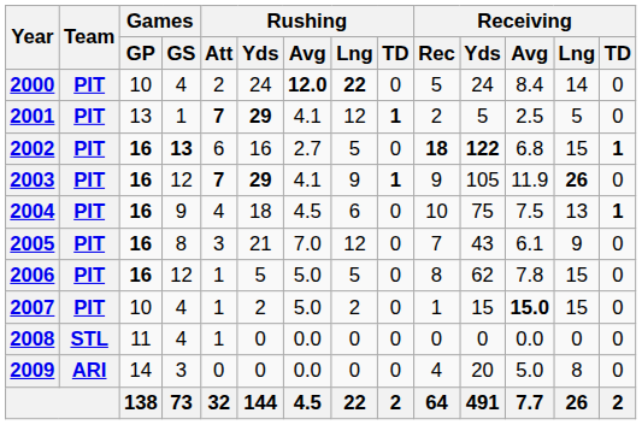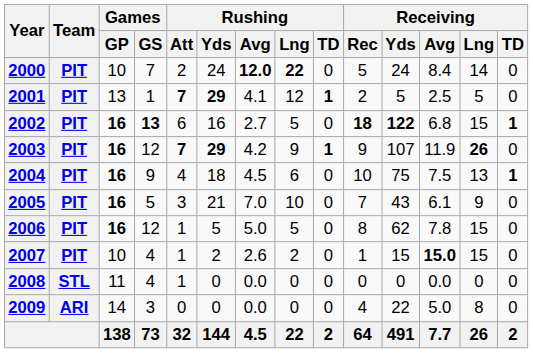 <table class="wikitable" style="text-align:center;">
 <tr>
 <th rowspan="2">Year</th>
 <th rowspan="2">Team</th>
 <th colspan="2">Games</th>
 <th colspan="5">Rushing</th>
 <th colspan="5">Receiving</th>
 </tr>
 <tr>
 <th>GP</th>
 <th>GS</th>
 <th>Att</th>
 <th>Yds</th>
 <th>Avg</th>
 <th>Lng</th>
 <th>TD</th>
 <th>Rec</th>
 <th>Yds</th>
 <th>Avg</th>
 <th>Lng</th>
 <th>TD</th>
 </tr>
 <tr>
 <th><a href='#'>2000</a></th>
 <th><a href='#'>PIT</a></th>
 <td>10</td>
-<td>4</td>
+<td>7</td>
 <td>2</td>
 <td>24</td>
 <td><strong>12.0</strong></td>
 <td><strong>22</strong></td>
 <td>0</td>
 <td>5</td>
 <td>24</td>
 <td>8.4</td>
 <td>14</td>
 <td>0</td>
 </tr>
 <tr>
 <th><a href='#'>2001</a></th>
 <th><a href='#'>PIT</a></th>
 <td>13</td>
 <td>1</td>
 <td><strong>7</strong></td>
 <td><strong>29</strong></td>
 <td>4.1</td>
 <td>12</td>
 <td><strong>1</strong></td>
 <td>2</td>
 <td>5</td>
 <td>2.5</td>
 <td>5</td>
 <td>0</td>
 </tr>
 <tr>
 <th><a href='#'>2002</a></th>
 <th><a href='#'>PIT</a></th>
 <td><strong>16</strong></td>
 <td><strong>13</strong></td>
 <td>6</td>
 <td>16</td>
 <td>2.7</td>
 <td>5</td>
 <td>0</td>
 <td><strong>18</strong></td>
 <td><strong>122</strong></td>
 <td>6.8</td>
 <td>15</td>
 <td><strong>1</strong></td>
 </tr>
 <tr>
 <th><a href='#'>2003</a></th>
 <th><a href='#'>PIT</a></th>
 <td><strong>16</strong></td>
 <td>12</td>
 <td><strong>7</strong></td>
 <td><strong>29</strong></td>
-<td>4.1</td>
+<td>4.2</td>
 <td>9</td>
 <td><strong>1</strong></td>
 <td>9</td>
-<td>105</td>
+<td>107</td>
 <td>11.9</td>
 <td><strong>26</strong></td>
 <td>0</td>
 </tr>
 <tr>
 <th><a href='#'>2004</a></th>
 <th><a href='#'>PIT</a></th>
 <td><strong>16</strong></td>
 <td>9</td>
 <td>4</td>
 <td>18</td>
 <td>4.5</td>
 <td>6</td>
 <td>0</td>
 <td>10</td>
 <td>75</td>
 <td>7.5</td>
 <td>13</td>
 <td><strong>1</strong></td>
 </tr>
 <tr>
 <th><a href='#'>2005</a></th>
 <th><a href='#'>PIT</a></th>
 <td><strong>16</strong></td>
-<td>8</td>
+<td>5</td>
 <td>3</td>
 <td>21</td>
 <td>7.0</td>
-<td>12</td>
+<td>10</td>
 <td>0</td>
 <td>7</td>
 <td>43</td>
 <td>6.1</td>
 <td>9</td>
 <td>0</td>
 </tr>
 <tr>
 <th><a href='#'>2006</a></th>
 <th><a href='#'>PIT</a></th>
 <td><strong>16</strong></td>
 <td>12</td>
 <td>1</td>
 <td>5</td>
 <td>5.0</td>
 <td>5</td>
 <td>0</td>
 <td>8</td>
 <td>62</td>
 <td>7.8</td>
 <td>15</td>
 <td>0</td>
 </tr>
 <tr>
 <th><a href='#'>2007</a></th>
 <th><a href='#'>PIT</a></th>
 <td>10</td>
 <td>4</td>
 <td>1</td>
 <td>2</td>
-<td>5.0</td>
+<td>2.6</td>
 <td>2</td>
 <td>0</td>
 <td>1</td>
 <td>15</td>
 <td><strong>15.0</strong></td>
 <td>15</td>
 <td>0</td>
 </tr>
 <tr>
 <th><a href='#'>2008</a></th>
 <th><a href='#'>STL</a></th>
 <td>11</td>
 <td>4</td>
 <td>1</td>
 <td>0</td>
 <td>0.0</td>
 <td>0</td>
 <td>0</td>
 <td>0</td>
 <td>0</td>
 <td>0.0</td>
 <td>0</td>
 <td>0</td>
 </tr>
 <tr>
 <th><a href='#'>2009</a></th>
 <th><a href='#'>ARI</a></th>
 <td>14</td>
 <td>3</td>
 <td>0</td>
 <td>0</td>
 <td>0.0</td>
 <td>0</td>
 <td>0</td>
 <td>4</td>
-<td>20</td>
+<td>22</td>
 <td>5.0</td>
 <td>8</td>
 <td>0</td>
 </tr>
 <tr>
 <th colspan="2"></th>
 <th>138</th>
 <th>73</th>
 <th>32</th>
 <th>144</th>
 <th>4.5</th>
 <th>22</th>
 <th>2</th>
 <th>64</th>
 <th>491</th>
 <th>7.7</th>
 <th>26</th>
 <th>2</th>
 </tr>
 </table>
